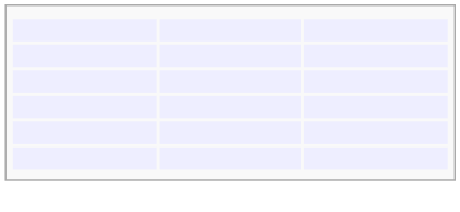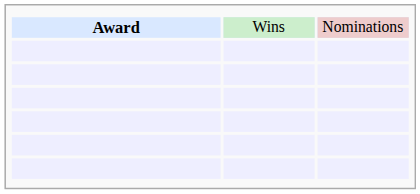 <table class="infobox" style="width: 25em; text-align: left; font-size: 70%; vertical-align: middle;">
 <tr>
 <td colspan="3" style="text-align:center;"></td>
+</tr>
+<tr bgcolor=#D9E8FF style="text-align:center;">
+<th style="vertical-align: middle;">Award</th>
+<td style="background:#cceecc; font-size:8pt;" width="60px">Wins</td>
+<td style="background:#eecccc; font-size:8pt;" width="60px">Nominations</td>
 </tr>
 <tr bgcolor=#eeeeff>
 <td align="center"><br></td>
 <td></td>
 <td></td>
 </tr>
 <tr bgcolor=#eeeeff>
 <td align="center"><br></td>
 <td></td>
 <td></td>
 </tr>
 <tr bgcolor=#eeeeff>
 <td align="center"><br></td>
 <td></td>
 <td></td>
 </tr>
 <tr bgcolor=#eeeeff>
 <td align="center"><br></td>
 <td></td>
 <td></td>
 </tr>
 <tr bgcolor=#eeeeff>
 <td align="center"><br></td>
 <td></td>
 <td></td>
 </tr>
 <tr bgcolor=#eeeeff>
 <td align="center"><br></td>
 <td></td>
 <td></td>
 </tr>
 <tr>
 </tr>
 </table>
